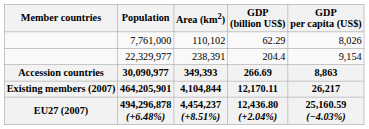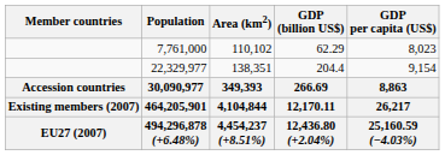 <table class="wikitable" style="text-align:right;">
 <tr>
 <th>Member countries</th>
 <th>Population</th>
 <th>Area (km<sup>2</sup>)</th>
 <th>GDP <br>(billion US$)</th>
 <th>GDP <br>per capita (US$)</th>
 </tr>
 <tr>
 <td style="text-align:left;"></td>
 <td>7,761,000</td>
 <td>110,102</td>
 <td>62.29</td>
-<td>8,026</td>
+<td>8,023</td>
 </tr>
 <tr>
 <td style="text-align:left;"></td>
 <td>22,329,977</td>
-<td>238,391</td>
+<td>138,351</td>
 <td>204.4</td>
 <td>9,154</td>
 </tr>
 <tr>
 <th>Accession countries</th>
 <th>30,090,977</th>
 <th>349,393</th>
 <th>266.69</th>
 <th>8,863</th>
 </tr>
 <tr>
 <th>Existing members (2007)</th>
 <th>464,205,901</th>
 <th>4,104,844</th>
 <th>12,170.11</th>
 <th>26,217</th>
 </tr>
 <tr>
 <th>EU27 (2007)</th>
 <th>494,296,878 <br> <em>(+6.48%)</em></th>
 <th>4,454,237 <br> <em>(+8.51%)</em></th>
 <th>12,436.80 <br> <em>(+2.04%)</em></th>
 <th>25,160.59 <br> <em>(−4.03%)</em></th>
 </tr>
 </table>
